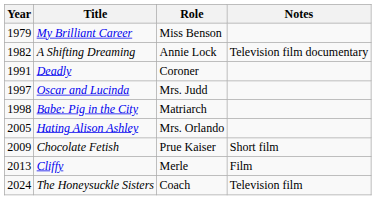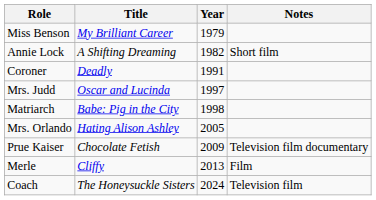 <table class="wikitable sortable">
 <tr>
+<th>Role</th>
+<th>Title</th>
 <th>Year</th>
-<th>Title</th>
-<th>Role</th>
 <th>Notes</th>
 </tr>
 <tr>
+<td>Miss Benson</td>
+<td><em><a href='#'>My Brilliant Career</a></em></td>
 <td>1979</td>
-<td><em><a href='#'>My Brilliant Career</a></em></td>
-<td>Miss Benson</td>
 <td></td>
 </tr>
 <tr>
+<td>Annie Lock</td>
+<td><em>A Shifting Dreaming</em></td>
 <td>1982</td>
-<td><em>A Shifting Dreaming</em></td>
-<td>Annie Lock</td>
+<td>Short film</td>
+</tr>
+<tr>
+<td>Coroner</td>
+<td><em><a href='#'>Deadly</a></em></td>
+<td>1991</td>
+<td></td>
+</tr>
+<tr>
+<td>Mrs. Judd</td>
+<td><em><a href='#'>Oscar and Lucinda</a></em></td>
+<td>1997</td>
+<td></td>
+</tr>
+<tr>
+<td>Matriarch</td>
+<td><em><a href='#'>Babe: Pig in the City</a></em></td>
+<td>1998</td>
+<td></td>
+</tr>
+<tr>
+<td>Mrs. Orlando</td>
+<td><em><a href='#'>Hating Alison Ashley</a></em></td>
+<td>2005</td>
+<td></td>
+</tr>
+<tr>
+<td>Prue Kaiser</td>
+<td><em>Chocolate Fetish</em></td>
+<td>2009</td>
 <td>Television film documentary</td>
 </tr>
 <tr>
-<td>1991</td>
-<td><em><a href='#'>Deadly</a></em></td>
-<td>Coroner</td>
-<td></td>
-</tr>
-<tr>
-<td>1997</td>
-<td><em><a href='#'>Oscar and Lucinda</a></em></td>
-<td>Mrs. Judd</td>
-<td></td>
-</tr>
-<tr>
-<td>1998</td>
-<td><em><a href='#'>Babe: Pig in the City</a></em></td>
-<td>Matriarch</td>
-<td></td>
-</tr>
-<tr>
-<td>2005</td>
-<td><em><a href='#'>Hating Alison Ashley</a></em></td>
-<td>Mrs. Orlando</td>
-<td></td>
-</tr>
-<tr>
-<td>2009</td>
-<td><em>Chocolate Fetish</em></td>
-<td>Prue Kaiser</td>
-<td>Short film</td>
-</tr>
-<tr>
+<td>Merle</td>
+<td><em><a href='#'>Cliffy</a></em></td>
 <td>2013</td>
-<td><em><a href='#'>Cliffy</a></em></td>
-<td>Merle</td>
 <td>Film</td>
 </tr>
 <tr>
+<td>Coach</td>
+<td><em>The Honeysuckle Sisters</em></td>
 <td>2024</td>
-<td><em>The Honeysuckle Sisters</em></td>
-<td>Coach</td>
 <td>Television film</td>
 </tr>
 </table>
